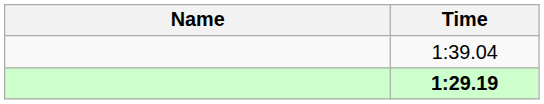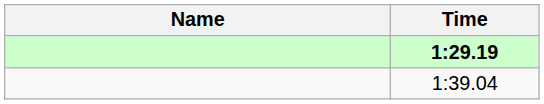 <table class="wikitable" style="text-align:center;">
 <tr>
 <th style="width:19em">Name</th>
 <th style="width:7em">Time</th>
 </tr>
+<tr bgcolor=ccffcc>
+<td align=left><strong></strong></td>
+<td><strong>1:29.19</strong></td>
+</tr>
 <tr>
 <td align=left></td>
 <td>1:39.04</td>
 </tr>
-<tr bgcolor=ccffcc>
-<td align=left><strong></strong></td>
-<td><strong>1:29.19</strong></td>
-</tr>
 </table>
